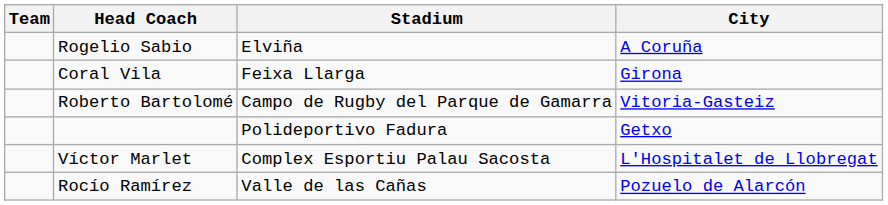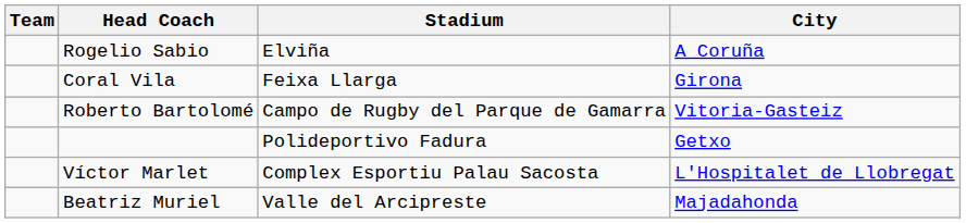 <table class="wikitable sortable">
 <tr>
 <th>Team</th>
 <th>Head Coach</th>
 <th>Stadium</th>
 <th>City</th>
 </tr>
 <tr>
 <td></td>
 <td>Rogelio Sabio</td>
 <td>Elviña</td>
 <td><a href='#'>A Coruña</a></td>
 </tr>
 <tr>
 <td></td>
 <td>Coral Vila</td>
 <td>Feixa Llarga</td>
 <td><a href='#'>Girona</a></td>
 </tr>
 <tr>
 <td></td>
 <td>Roberto Bartolomé</td>
 <td>Campo de Rugby del Parque de Gamarra</td>
 <td><a href='#'>Vitoria-Gasteiz</a></td>
 </tr>
 <tr>
 <td></td>
 <td></td>
 <td>Polideportivo Fadura</td>
 <td><a href='#'>Getxo</a></td>
 </tr>
 <tr>
 <td></td>
 <td>Víctor Marlet</td>
 <td>Complex Esportiu Palau Sacosta</td>
 <td><a href='#'>L'Hospitalet de Llobregat</a></td>
 </tr>
 <tr>
 <td></td>
-<td>Rocío Ramírez</td>
-<td>Valle de las Cañas</td>
-<td><a href='#'>Pozuelo de Alarcón</a></td>
+<td>Beatriz Muriel</td>
+<td>Valle del Arcipreste</td>
+<td><a href='#'>Majadahonda</a></td>
 </tr>
 </table>
